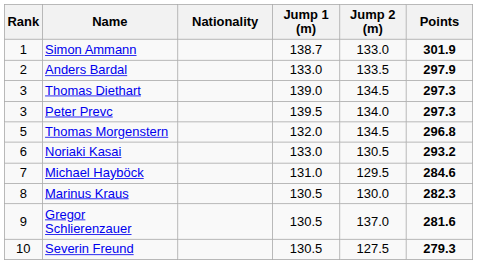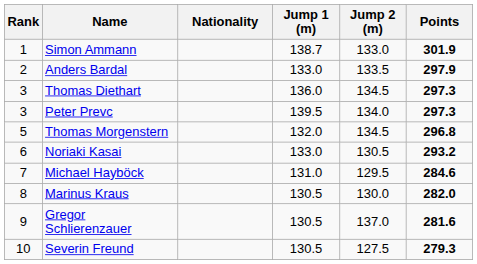 <table class="wikitable sortable">
 <tr>
 <th align=center>Rank</th>
 <th width=160>Name</th>
 <th width=110>Nationality</th>
 <th width=75>Jump 1 (m)</th>
 <th width=75>Jump 2 (m)</th>
 <th width=75>Points</th>
 </tr>
 <tr>
 <td align=center>1</td>
 <td align=left><a href='#'>Simon Ammann</a></td>
 <td align=left></td>
 <td align=center>138.7</td>
 <td align=center>133.0</td>
 <td align=center><strong>301.9</strong></td>
 </tr>
 <tr>
 <td align=center>2</td>
 <td align=left><a href='#'>Anders Bardal</a></td>
 <td align=left></td>
 <td align=center>133.0</td>
 <td align=center>133.5</td>
 <td align=center><strong>297.9</strong></td>
 </tr>
 <tr>
 <td align=center>3</td>
 <td align=left><a href='#'>Thomas Diethart</a></td>
 <td align=left></td>
-<td align=center>139.0</td>
+<td align=center>136.0</td>
 <td align=center>134.5</td>
 <td align=center><strong>297.3</strong></td>
 </tr>
 <tr>
 <td align=center>3</td>
 <td align=left><a href='#'>Peter Prevc</a></td>
 <td align=left></td>
 <td align=center>139.5</td>
 <td align=center>134.0</td>
 <td align=center><strong>297.3</strong></td>
 </tr>
 <tr>
 <td align=center>5</td>
 <td align=left><a href='#'>Thomas Morgenstern</a></td>
 <td align=left></td>
 <td align=center>132.0</td>
 <td align=center>134.5</td>
 <td align=center><strong>296.8</strong></td>
 </tr>
 <tr>
 <td align=center>6</td>
 <td align=left><a href='#'>Noriaki Kasai</a></td>
 <td align="left"></td>
 <td align="center">133.0</td>
 <td align="center">130.5</td>
 <td align="center"><strong>293.2</strong></td>
 </tr>
 <tr>
 <td align=center>7</td>
 <td align=left><a href='#'>Michael Hayböck</a></td>
 <td align="left"></td>
 <td align="center">131.0</td>
 <td align="center">129.5</td>
 <td align="center"><strong>284.6</strong></td>
 </tr>
 <tr>
 <td align=center>8</td>
 <td align=left><a href='#'>Marinus Kraus</a></td>
 <td align="left"></td>
 <td align="center">130.5</td>
 <td align="center">130.0</td>
-<td align="center"><strong>282.3</strong></td>
+<td align="center"><strong>282.0</strong></td>
 </tr>
 <tr>
 <td align=center>9</td>
 <td align=left><a href='#'>Gregor Schlierenzauer</a></td>
 <td align="left"></td>
 <td align="center">130.5</td>
 <td align="center">137.0</td>
 <td align="center"><strong>281.6</strong></td>
 </tr>
 <tr>
 <td align=center>10</td>
 <td align=left><a href='#'>Severin Freund</a></td>
 <td align="left"></td>
 <td align="center">130.5</td>
 <td align="center">127.5</td>
 <td align="center"><strong>279.3</strong></td>
 </tr>
 </table>
